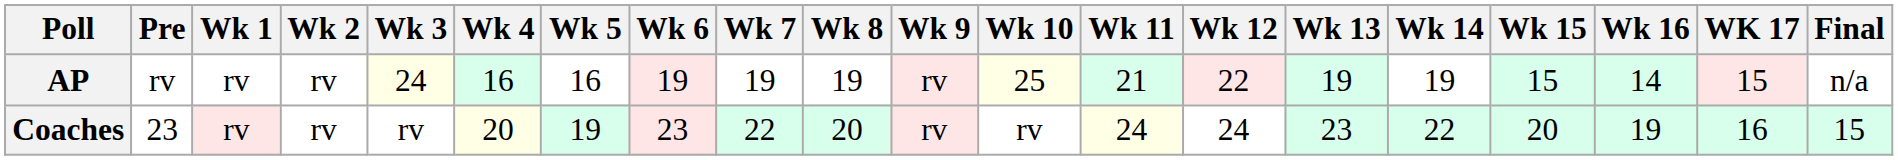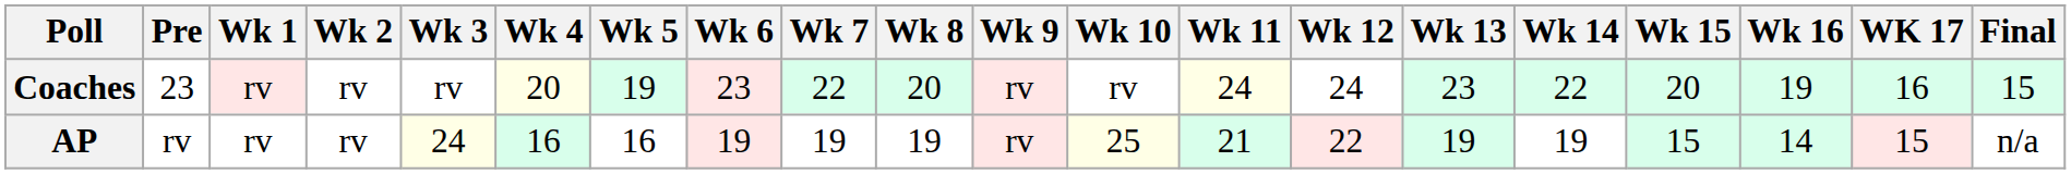 <table class="wikitable" style="white-space:nowrap;">
 <tr>
 <th>Poll</th>
 <th>Pre</th>
 <th>Wk 1</th>
 <th>Wk 2</th>
 <th>Wk 3</th>
 <th>Wk 4</th>
 <th>Wk 5</th>
 <th>Wk 6</th>
 <th>Wk 7</th>
 <th>Wk 8</th>
 <th>Wk 9</th>
 <th>Wk 10</th>
 <th>Wk 11</th>
 <th>Wk 12</th>
 <th>Wk 13</th>
 <th>Wk 14</th>
 <th>Wk 15</th>
 <th>Wk 16</th>
 <th>WK 17</th>
 <th>Final</th>
 </tr>
 <tr style="text-align:center;">
+<th>Coaches</th>
+<td style="background:#FFF;">23</td>
+<td style="background:#FFE6E6;">rv</td>
+<td style="background:#FFF;">rv</td>
+<td style="background:#FFF;">rv</td>
+<td style="background:#FFFFE6;">20</td>
+<td style="background:#D8FFEB;">19</td>
+<td style="background:#FFE6E6;">23</td>
+<td style="background:#D8FFEB;">22</td>
+<td style="background:#D8FFEB;">20</td>
+<td style="background:#FFE6E6;">rv</td>
+<td style="background:#FFF;">rv</td>
+<td style="background:#FFFFE6;">24</td>
+<td style="background:#FFF;">24</td>
+<td style="background:#D8FFEB;">23</td>
+<td style="background:#D8FFEB;">22</td>
+<td style="background:#D8FFEB;">20</td>
+<td style="background:#D8FFEB;">19</td>
+<td style="background:#D8FFEB;">16</td>
+<td style="background:#D8FFEB;">15</td>
+</tr>
+<tr style="text-align:center;">
 <th>AP</th>
 <td style="background:#FFF;">rv</td>
 <td style="background:#FFF;">rv</td>
 <td style="background:#FFF;">rv</td>
 <td style="background:#FFFFE6;">24</td>
 <td style="background:#D8FFEB;">16</td>
 <td style="background:#FFF;">16</td>
 <td style="background:#FFE6E6;">19</td>
 <td style="background:#FFF;">19</td>
 <td style="background:#FFF;">19</td>
 <td style="background:#FFE6E6;">rv</td>
 <td style="background:#FFFFE6;">25</td>
 <td style="background:#D8FFEB;">21</td>
 <td style="background:#FFE6E6;">22</td>
 <td style="background:#D8FFEB;">19</td>
 <td style="background:#FFF;">19</td>
 <td style="background:#D8FFEB;">15</td>
 <td style="background:#D8FFEB;">14</td>
 <td style="background:#FFE6E6;">15</td>
 <td style="background:#FFF;">n/a</td>
 </tr>
-<tr style="text-align:center;">
-<th>Coaches</th>
-<td style="background:#FFF;">23</td>
-<td style="background:#FFE6E6;">rv</td>
-<td style="background:#FFF;">rv</td>
-<td style="background:#FFF;">rv</td>
-<td style="background:#FFFFE6;">20</td>
-<td style="background:#D8FFEB;">19</td>
-<td style="background:#FFE6E6;">23</td>
-<td style="background:#D8FFEB;">22</td>
-<td style="background:#D8FFEB;">20</td>
-<td style="background:#FFE6E6;">rv</td>
-<td style="background:#FFF;">rv</td>
-<td style="background:#FFFFE6;">24</td>
-<td style="background:#FFF;">24</td>
-<td style="background:#D8FFEB;">23</td>
-<td style="background:#D8FFEB;">22</td>
-<td style="background:#D8FFEB;">20</td>
-<td style="background:#D8FFEB;">19</td>
-<td style="background:#D8FFEB;">16</td>
-<td style="background:#D8FFEB;">15</td>
-</tr>
 </table>
